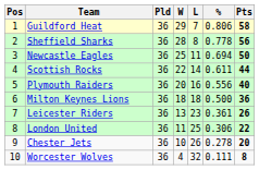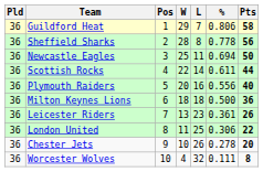 <table class="wikitable" style="text-align: center;">
 <tr>
+<th>Pld</th>
+<th scope="col" style="width: 180px;">Team</th>
 <th>Pos</th>
-<th scope="col" style="width: 180px;">Team</th>
-<th>Pld</th>
 <th>W</th>
 <th>L</th>
 <th>%</th>
 <th>Pts</th>
 </tr>
 <tr style="background: #ffffcc;">
+<td>36</td>
+<td style="text-align:left;"><a href='#'>Guildford Heat</a></td>
 <td>1</td>
-<td style="text-align:left;"><a href='#'>Guildford Heat</a></td>
-<td>36</td>
 <td>29</td>
 <td>7</td>
 <td>0.806</td>
 <td><strong>58</strong></td>
 </tr>
 <tr style="background: #ccffcc;">
+<td>36</td>
+<td style="text-align:left;"><a href='#'>Sheffield Sharks</a></td>
 <td>2</td>
-<td style="text-align:left;"><a href='#'>Sheffield Sharks</a></td>
-<td>36</td>
 <td>28</td>
 <td>8</td>
 <td>0.778</td>
 <td><strong>56</strong></td>
 </tr>
 <tr style="background: #ccffcc;">
+<td>36</td>
+<td style="text-align:left;"><a href='#'>Newcastle Eagles</a></td>
 <td>3</td>
-<td style="text-align:left;"><a href='#'>Newcastle Eagles</a></td>
-<td>36</td>
 <td>25</td>
 <td>11</td>
 <td>0.694</td>
 <td><strong>50</strong></td>
 </tr>
 <tr style="background: #ccffcc;">
+<td>36</td>
+<td style="text-align:left;"><a href='#'>Scottish Rocks</a></td>
 <td>4</td>
-<td style="text-align:left;"><a href='#'>Scottish Rocks</a></td>
-<td>36</td>
 <td>22</td>
 <td>14</td>
 <td>0.611</td>
 <td><strong>44</strong></td>
 </tr>
 <tr style="background: #ccffcc;">
+<td>36</td>
+<td style="text-align:left;"><a href='#'>Plymouth Raiders</a></td>
 <td>5</td>
-<td style="text-align:left;"><a href='#'>Plymouth Raiders</a></td>
-<td>36</td>
 <td>20</td>
 <td>16</td>
 <td>0.556</td>
 <td><strong>40</strong></td>
 </tr>
 <tr style="background: #ccffcc;">
+<td>36</td>
+<td style="text-align:left;"><a href='#'>Milton Keynes Lions</a></td>
 <td>6</td>
-<td style="text-align:left;"><a href='#'>Milton Keynes Lions</a></td>
-<td>36</td>
 <td>18</td>
 <td>18</td>
 <td>0.500</td>
 <td><strong>36</strong></td>
 </tr>
 <tr style="background: #ccffcc;">
+<td>36</td>
+<td style="text-align:left;"><a href='#'>Leicester Riders</a></td>
 <td>7</td>
-<td style="text-align:left;"><a href='#'>Leicester Riders</a></td>
-<td>36</td>
 <td>13</td>
 <td>23</td>
 <td>0.361</td>
 <td><strong>26</strong></td>
 </tr>
 <tr style="background: #ccffcc;">
+<td>36</td>
+<td style="text-align:left;"><a href='#'>London United</a></td>
 <td>8</td>
-<td style="text-align:left;"><a href='#'>London United</a></td>
-<td>36</td>
 <td>11</td>
 <td>25</td>
 <td>0.306</td>
 <td><strong>22</strong></td>
 </tr>
 <tr>
+<td>36</td>
+<td style="text-align:left;"><a href='#'>Chester Jets</a></td>
 <td>9</td>
-<td style="text-align:left;"><a href='#'>Chester Jets</a></td>
-<td>36</td>
 <td>10</td>
 <td>26</td>
 <td>0.278</td>
 <td><strong>20</strong></td>
 </tr>
 <tr>
+<td>36</td>
+<td style="text-align:left;"><a href='#'>Worcester Wolves</a></td>
 <td>10</td>
-<td style="text-align:left;"><a href='#'>Worcester Wolves</a></td>
-<td>36</td>
 <td>4</td>
 <td>32</td>
 <td>0.111</td>
 <td><strong>8</strong></td>
 </tr>
 </table>
